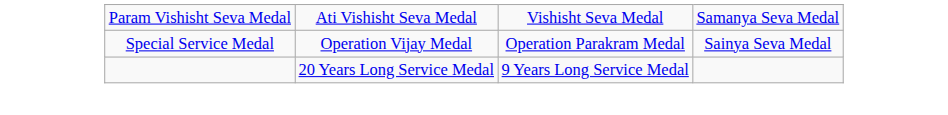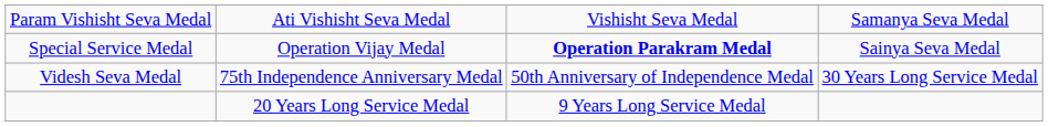 <table class="wikitable" style="margin:1em auto; text-align:center;">
 <tr>
 <td><a href='#'>Param Vishisht Seva Medal</a></td>
 <td><a href='#'>Ati Vishisht Seva Medal</a></td>
 <td><a href='#'>Vishisht Seva Medal</a></td>
 <td><a href='#'>Samanya Seva Medal</a></td>
 </tr>
 <tr>
 <td><a href='#'>Special Service Medal</a></td>
 <td><a href='#'>Operation Vijay Medal</a></td>
-<td><a href='#'>Operation Parakram Medal</a></td>
+<td><strong><a href='#'>Operation Parakram Medal</a></strong></td>
 <td><a href='#'>Sainya Seva Medal</a></td>
+</tr>
+<tr>
+<td><a href='#'>Videsh Seva Medal</a></td>
+<td><a href='#'>75th Independence Anniversary Medal</a></td>
+<td><a href='#'>50th Anniversary of Independence Medal</a></td>
+<td><a href='#'>30 Years Long Service Medal</a></td>
 </tr>
 <tr>
 <td></td>
 <td><a href='#'>20 Years Long Service Medal</a></td>
 <td><a href='#'>9 Years Long Service Medal</a></td>
 <td></td>
 </tr>
 </table>
